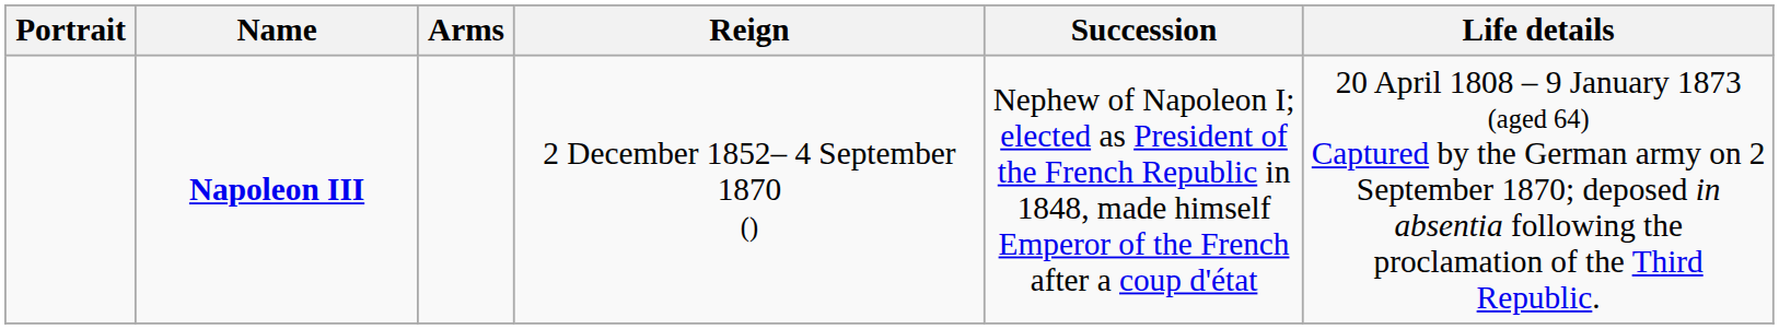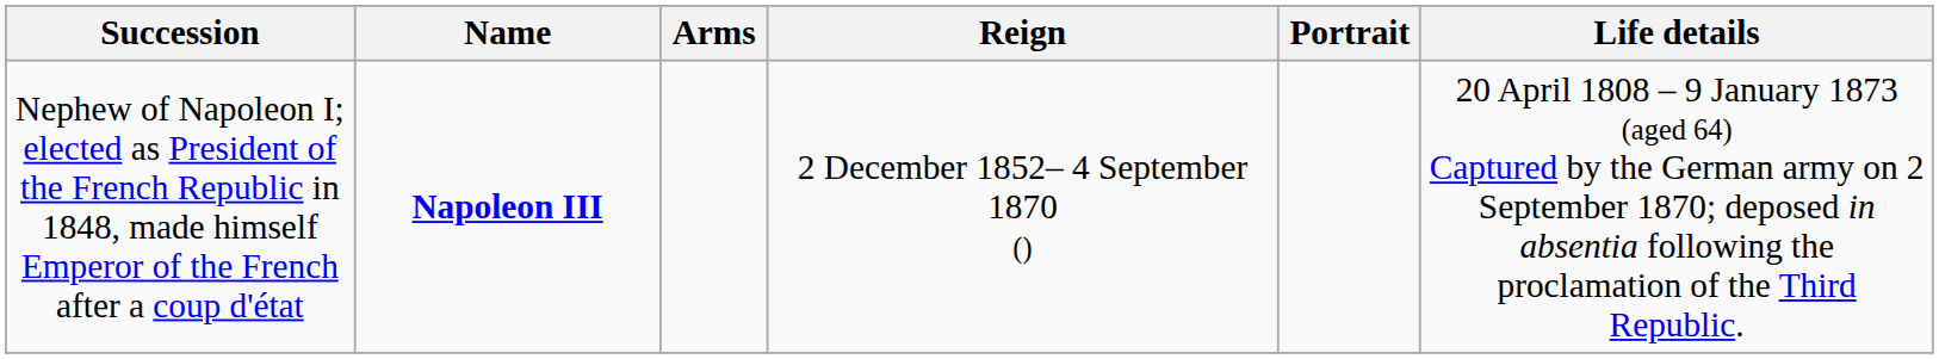 <table class="wikitable" style="text-align:center; width:100%;">
 <tr>
-<th width="5%">Portrait</th>
+<th width="17%">Succession</th>
 <th width="15%">Name</th>
 <th width="5%">Arms</th>
 <th width="25%">Reign</th>
-<th width="17%">Succession</th>
+<th width="5%">Portrait</th>
 <th width="25%">Life details</th>
 </tr>
 <tr>
-<td></td>
+<td>Nephew of Napoleon I; <a href='#'>elected</a> as <a href='#'>President of the French Republic</a> in 1848, made himself <a href='#'>Emperor of the French</a> after a <a href='#'>coup d'état</a></td>
 <td><strong><a href='#'>Napoleon III</a></strong></td>
 <td></td>
 <td>2 December 1852– 4 September 1870<br><small>()</small></td>
-<td>Nephew of Napoleon I; <a href='#'>elected</a> as <a href='#'>President of the French Republic</a> in 1848, made himself <a href='#'>Emperor of the French</a> after a <a href='#'>coup d'état</a></td>
+<td></td>
 <td>20 April 1808 – 9 January 1873<br><small>(aged 64)</small><br><a href='#'>Captured</a> by the German army on 2 September 1870; deposed <em>in absentia</em> following the proclamation of the <a href='#'>Third Republic</a>.</td>
 </tr>
 </table>
